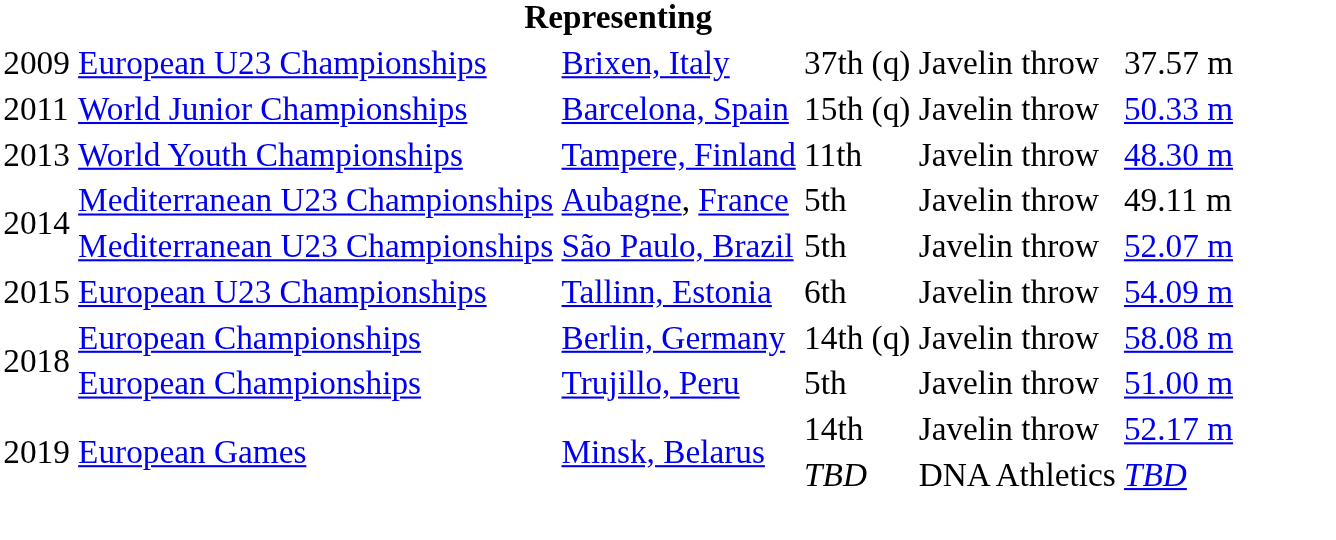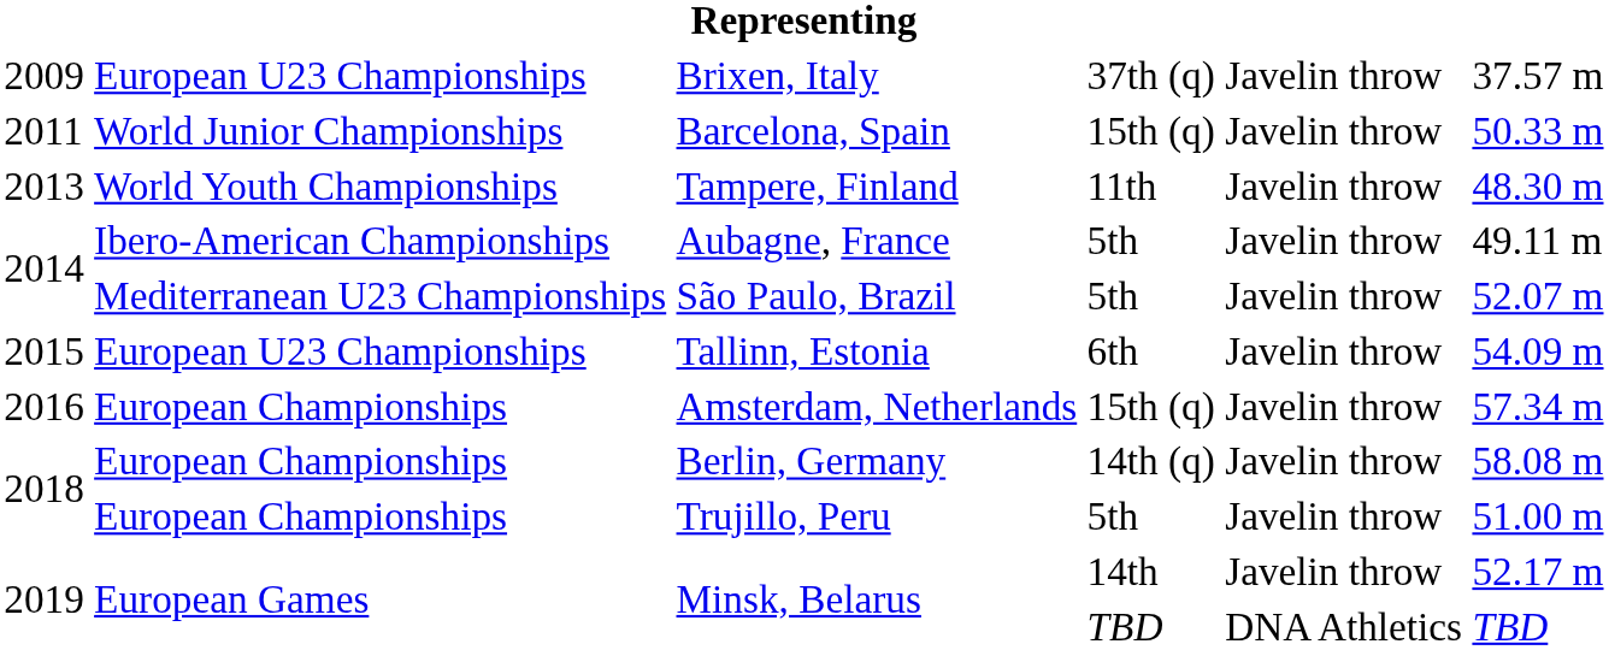 <table>
 <tr>
 <th colspan="6">Representing </th>
 </tr>
 <tr>
 <td>2009</td>
 <td><a href='#'>European U23 Championships</a></td>
 <td><a href='#'>Brixen, Italy</a></td>
 <td>37th (q)</td>
 <td>Javelin throw</td>
 <td>37.57 m</td>
 </tr>
 <tr>
 <td>2011</td>
 <td><a href='#'>World Junior Championships</a></td>
 <td><a href='#'>Barcelona, Spain</a></td>
 <td>15th (q)</td>
 <td>Javelin throw</td>
 <td><a href='#'>50.33 m</a></td>
 </tr>
 <tr>
 <td>2013</td>
 <td><a href='#'>World Youth Championships</a></td>
 <td><a href='#'>Tampere, Finland</a></td>
 <td>11th</td>
 <td>Javelin throw</td>
 <td><a href='#'>48.30 m</a></td>
 </tr>
 <tr>
 <td rowspan=2>2014</td>
-<td><a href='#'>Mediterranean U23 Championships</a></td>
+<td><a href='#'>Ibero-American Championships</a></td>
 <td><a href='#'>Aubagne</a>, <a href='#'>France</a></td>
 <td>5th</td>
 <td>Javelin throw</td>
 <td>49.11 m</td>
 </tr>
 <tr>
 <td><a href='#'>Mediterranean U23 Championships</a></td>
 <td><a href='#'>São Paulo, Brazil</a></td>
 <td>5th</td>
 <td>Javelin throw</td>
 <td><a href='#'>52.07 m</a></td>
 </tr>
 <tr>
 <td>2015</td>
 <td><a href='#'>European U23 Championships</a></td>
 <td><a href='#'>Tallinn, Estonia</a></td>
 <td>6th</td>
 <td>Javelin throw</td>
 <td><a href='#'>54.09 m</a></td>
+</tr>
+<tr>
+<td>2016</td>
+<td><a href='#'>European Championships</a></td>
+<td><a href='#'>Amsterdam, Netherlands</a></td>
+<td>15th (q)</td>
+<td>Javelin throw</td>
+<td><a href='#'>57.34 m</a></td>
 </tr>
 <tr>
 <td rowspan=2>2018</td>
 <td><a href='#'>European Championships</a></td>
 <td><a href='#'>Berlin, Germany</a></td>
 <td>14th (q)</td>
 <td>Javelin throw</td>
 <td><a href='#'>58.08 m</a></td>
 </tr>
 <tr>
 <td><a href='#'>European Championships</a></td>
 <td><a href='#'>Trujillo, Peru</a></td>
 <td>5th</td>
 <td>Javelin throw</td>
 <td><a href='#'>51.00 m</a></td>
 </tr>
 <tr>
 <td rowspan=2>2019</td>
 <td rowspan=2><a href='#'>European Games</a></td>
 <td rowspan=2><a href='#'>Minsk, Belarus</a></td>
 <td>14th</td>
 <td>Javelin throw</td>
 <td><a href='#'>52.17 m</a></td>
 </tr>
 <tr>
 <td><em>TBD</em></td>
 <td>DNA Athletics</td>
 <td><a href='#'><em>TBD</em></a></td>
 </tr>
 </table>
